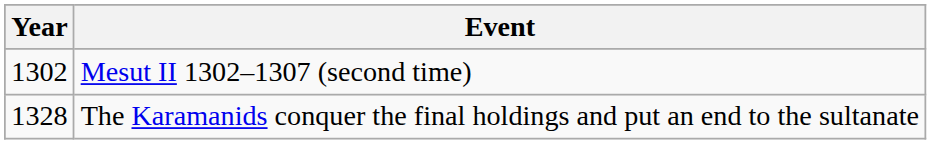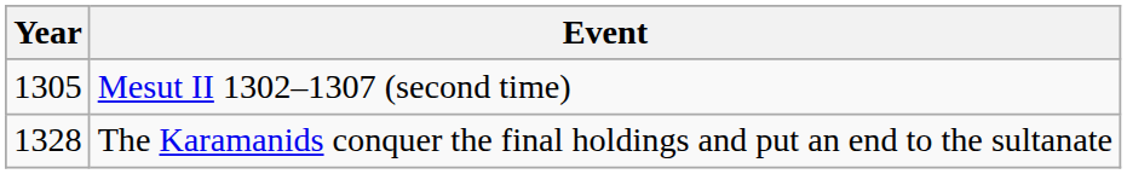 <table class="sortable wikitable">
 <tr>
 <th>Year</th>
 <th>Event</th>
 </tr>
 <tr>
-<td>1302</td>
+<td>1305</td>
 <td><a href='#'>Mesut II</a> 1302–1307 (second time)</td>
 </tr>
 <tr>
 <td>1328</td>
 <td>The <a href='#'>Karamanids</a> conquer the final holdings and put an end to the sultanate</td>
 </tr>
 </table>
